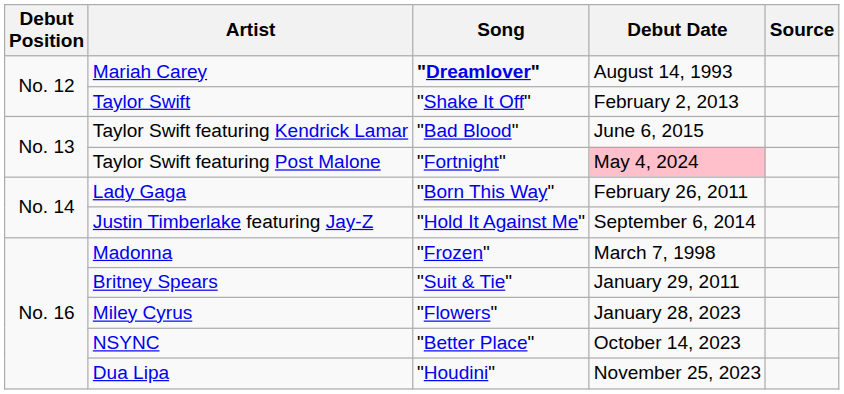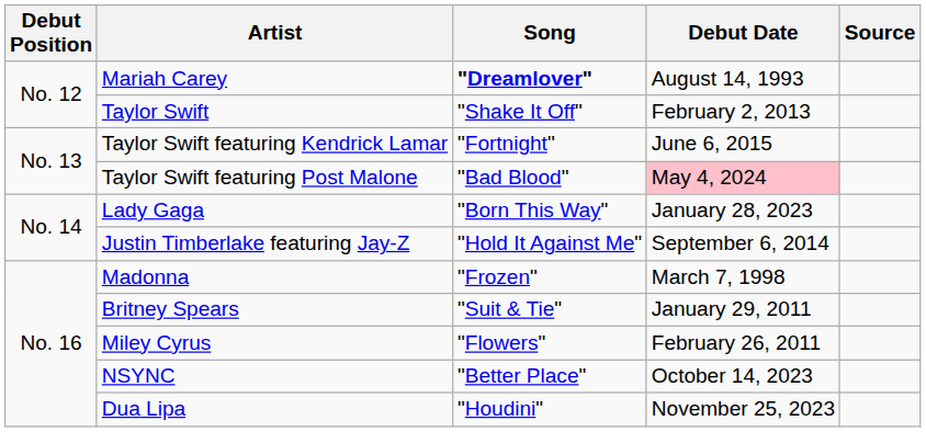 <table class="wikitable">
 <tr>
 <th>Debut <br> Position</th>
 <th>Artist</th>
 <th>Song</th>
 <th>Debut Date</th>
 <th>Source</th>
 </tr>
 <tr>
 <td rowspan=2 style="text-align:center;">No. 12</td>
 <td><a href='#'>Mariah Carey</a></td>
 <td><strong>"<a href='#'>Dreamlover</a>"</strong></td>
 <td>August 14, 1993</td>
 <td></td>
 </tr>
 <tr>
 <td><a href='#'>Taylor Swift</a></td>
 <td>"<a href='#'>Shake It Off</a>"</td>
 <td>February 2, 2013</td>
 <td></td>
 </tr>
 <tr>
 <td rowspan=2 style="text-align:center;">No. 13</td>
 <td>Taylor Swift featuring <a href='#'>Kendrick Lamar</a></td>
-<td>"<a href='#'>Bad Blood</a>"</td>
+<td>"<a href='#'>Fortnight</a>"</td>
 <td>June 6, 2015</td>
 <td></td>
 </tr>
 <tr>
 <td>Taylor Swift featuring <a href='#'>Post Malone</a></td>
-<td>"<a href='#'>Fortnight</a>"</td>
+<td>"<a href='#'>Bad Blood</a>"</td>
 <td style="background: pink;">May 4, 2024</td>
 <td></td>
 </tr>
 <tr>
 <td rowspan=2 style="text-align:center;">No. 14</td>
 <td><a href='#'>Lady Gaga</a></td>
 <td>"<a href='#'>Born This Way</a>"</td>
-<td>February 26, 2011</td>
+<td>January 28, 2023</td>
 <td></td>
 </tr>
 <tr>
 <td><a href='#'>Justin Timberlake</a> featuring <a href='#'>Jay-Z</a></td>
 <td>"<a href='#'>Hold It Against Me</a>"</td>
 <td>September 6, 2014</td>
 <td></td>
 </tr>
 <tr>
 <td rowspan=5 style="text-align:center;">No. 16</td>
 <td><a href='#'>Madonna</a></td>
 <td>"<a href='#'>Frozen</a>"</td>
 <td>March 7, 1998</td>
 <td></td>
 </tr>
 <tr>
 <td><a href='#'>Britney Spears</a></td>
 <td>"<a href='#'>Suit & Tie</a>"</td>
 <td>January 29, 2011</td>
 <td></td>
 </tr>
 <tr>
 <td><a href='#'>Miley Cyrus</a></td>
 <td>"<a href='#'>Flowers</a>"</td>
-<td>January 28, 2023</td>
+<td>February 26, 2011</td>
 <td></td>
 </tr>
 <tr>
 <td><a href='#'>NSYNC</a></td>
 <td>"<a href='#'>Better Place</a>"</td>
 <td>October 14, 2023</td>
 <td></td>
 </tr>
 <tr>
 <td><a href='#'>Dua Lipa</a></td>
 <td>"<a href='#'>Houdini</a>"</td>
 <td>November 25, 2023</td>
 <td></td>
 </tr>
 </table>
